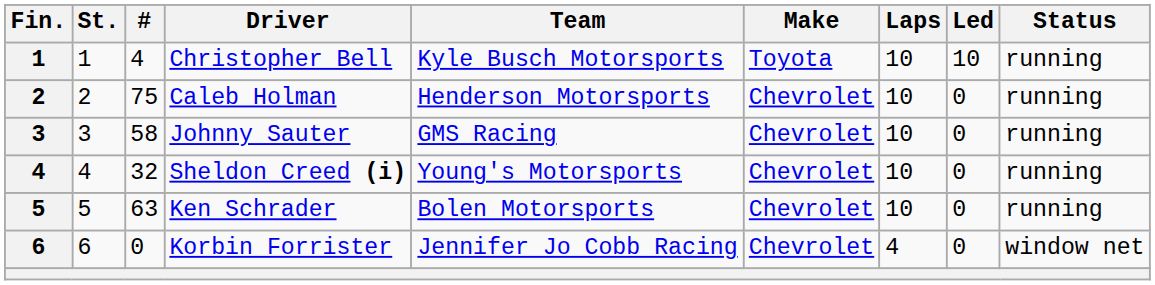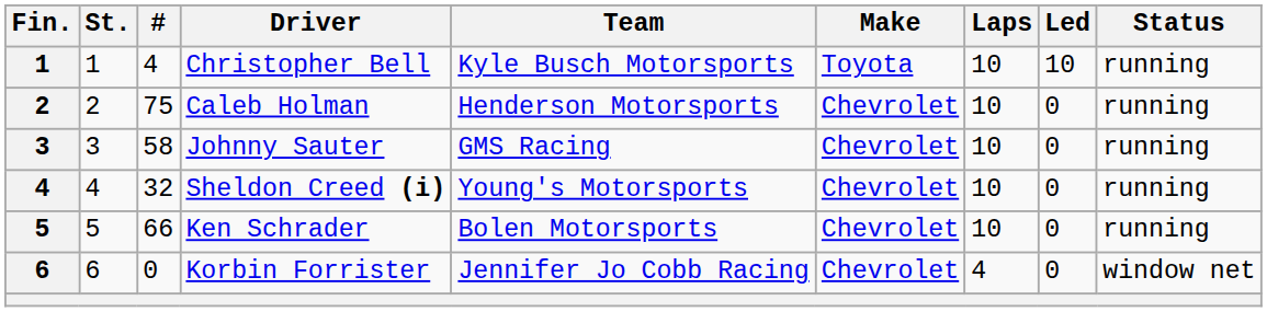 <table class="wikitable" style="font-size:95%">
 <tr>
 <th>Fin.</th>
 <th>St.</th>
 <th>#</th>
 <th>Driver</th>
 <th>Team</th>
 <th>Make</th>
 <th>Laps</th>
 <th>Led</th>
 <th>Status</th>
 </tr>
 <tr>
 <th>1</th>
 <td>1</td>
 <td>4</td>
 <td><a href='#'>Christopher Bell</a></td>
 <td><a href='#'>Kyle Busch Motorsports</a></td>
 <td><a href='#'>Toyota</a></td>
 <td>10</td>
 <td>10</td>
 <td>running</td>
 </tr>
 <tr>
 <th>2</th>
 <td>2</td>
 <td>75</td>
 <td><a href='#'>Caleb Holman</a></td>
 <td><a href='#'>Henderson Motorsports</a></td>
 <td><a href='#'>Chevrolet</a></td>
 <td>10</td>
 <td>0</td>
 <td>running</td>
 </tr>
 <tr>
 <th>3</th>
 <td>3</td>
 <td>58</td>
 <td><a href='#'>Johnny Sauter</a></td>
 <td><a href='#'>GMS Racing</a></td>
 <td><a href='#'>Chevrolet</a></td>
 <td>10</td>
 <td>0</td>
 <td>running</td>
 </tr>
 <tr>
 <th>4</th>
 <td>4</td>
 <td>32</td>
 <td><a href='#'>Sheldon Creed</a> <strong>(i)</strong></td>
 <td><a href='#'>Young's Motorsports</a></td>
 <td><a href='#'>Chevrolet</a></td>
 <td>10</td>
 <td>0</td>
 <td>running</td>
 </tr>
 <tr>
 <th>5</th>
 <td>5</td>
-<td>63</td>
+<td>66</td>
 <td><a href='#'>Ken Schrader</a></td>
 <td><a href='#'>Bolen Motorsports</a></td>
 <td><a href='#'>Chevrolet</a></td>
 <td>10</td>
 <td>0</td>
 <td>running</td>
 </tr>
 <tr>
 <th>6</th>
 <td>6</td>
 <td>0</td>
 <td><a href='#'>Korbin Forrister</a></td>
 <td><a href='#'>Jennifer Jo Cobb Racing</a></td>
 <td><a href='#'>Chevrolet</a></td>
 <td>4</td>
 <td>0</td>
 <td>window net</td>
 </tr>
 <tr>
 <th colspan="9"></th>
 </tr>
 </table>
